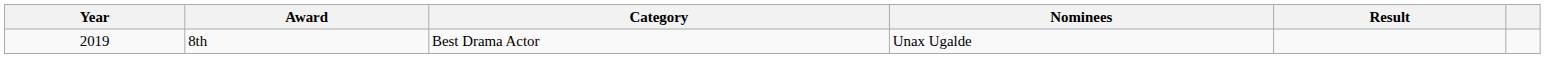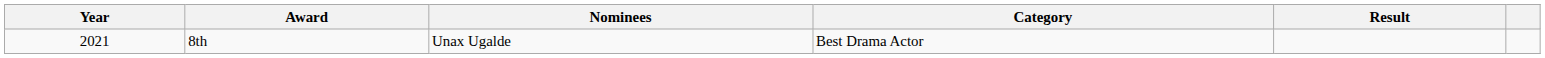 <table class="wikitable sortable plainrowheaders" style="font-size:95%; width:99%;">
 <tr>
 <th>Year</th>
 <th>Award</th>
+<th style="width:25%;">Nominees</th>
 <th style="width:30%;">Category</th>
-<th style="width:25%;">Nominees</th>
 <th>Result</th>
 <th scope="col" class="unsortable"></th>
 </tr>
 <tr>
-<td align = "center">2019</td>
+<td align = "center">2021</td>
 <td>8th </td>
+<td>Unax Ugalde</td>
 <td>Best Drama Actor</td>
-<td>Unax Ugalde</td>
 <td></td>
 <td align = "center"></td>
 </tr>
 </table>
